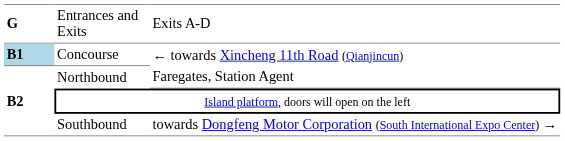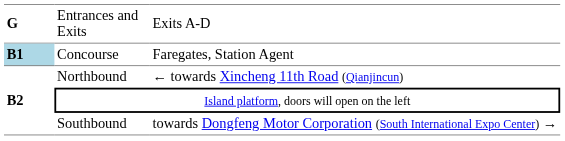 <table table border=0 cellspacing=0 cellpadding=3>
 <tr>
 <td style="border-top:solid 1px gray;border-bottom:solid 1px gray;" width=50><strong>G</strong></td>
 <td style="border-top:solid 1px gray;border-bottom:solid 1px gray;" width=100>Entrances and Exits</td>
 <td style="border-top:solid 1px gray;border-bottom:solid 1px gray;" width=450>Exits A-D</td>
 </tr>
 <tr>
 <td style="background: lightblue; border-top:solid 0px gray;border-bottom:solid 1px gray;" width=50><strong>B1</strong></td>
 <td style="border-top:solid 0px gray;border-bottom:solid 1px gray;" width=100>Concourse</td>
-<td>←  towards <a href='#'>Xincheng 11th Road</a> <small>(<a href='#'>Qianjincun</a>)</small></td>
+<td style="border-top:solid 0px gray;border-bottom:solid 1px gray;" width=450>Faregates, Station Agent</td>
 </tr>
 <tr>
 <td style="border-bottom:solid 1px gray;" rowspan=3><strong>B2</strong></td>
 <td>Northbound</td>
-<td style="border-top:solid 0px gray;border-bottom:solid 1px gray;" width=450>Faregates, Station Agent</td>
+<td>←  towards <a href='#'>Xincheng 11th Road</a> <small>(<a href='#'>Qianjincun</a>)</small></td>
 </tr>
 <tr>
 <td style="border-right:solid 2px black;border-left:solid 2px black;border-top:solid 2px black;border-bottom:solid 2px black;text-align:center;" colspan=2><small><a href='#'>Island platform</a>, doors will open on the left</small></td>
 </tr>
 <tr>
 <td style="border-bottom:solid 1px gray;">Southbound</td>
 <td style="border-bottom:solid 1px gray;"> towards <a href='#'>Dongfeng Motor Corporation</a> <small>(<a href='#'>South International Expo Center</a>)</small> →</td>
 </tr>
 </table>
